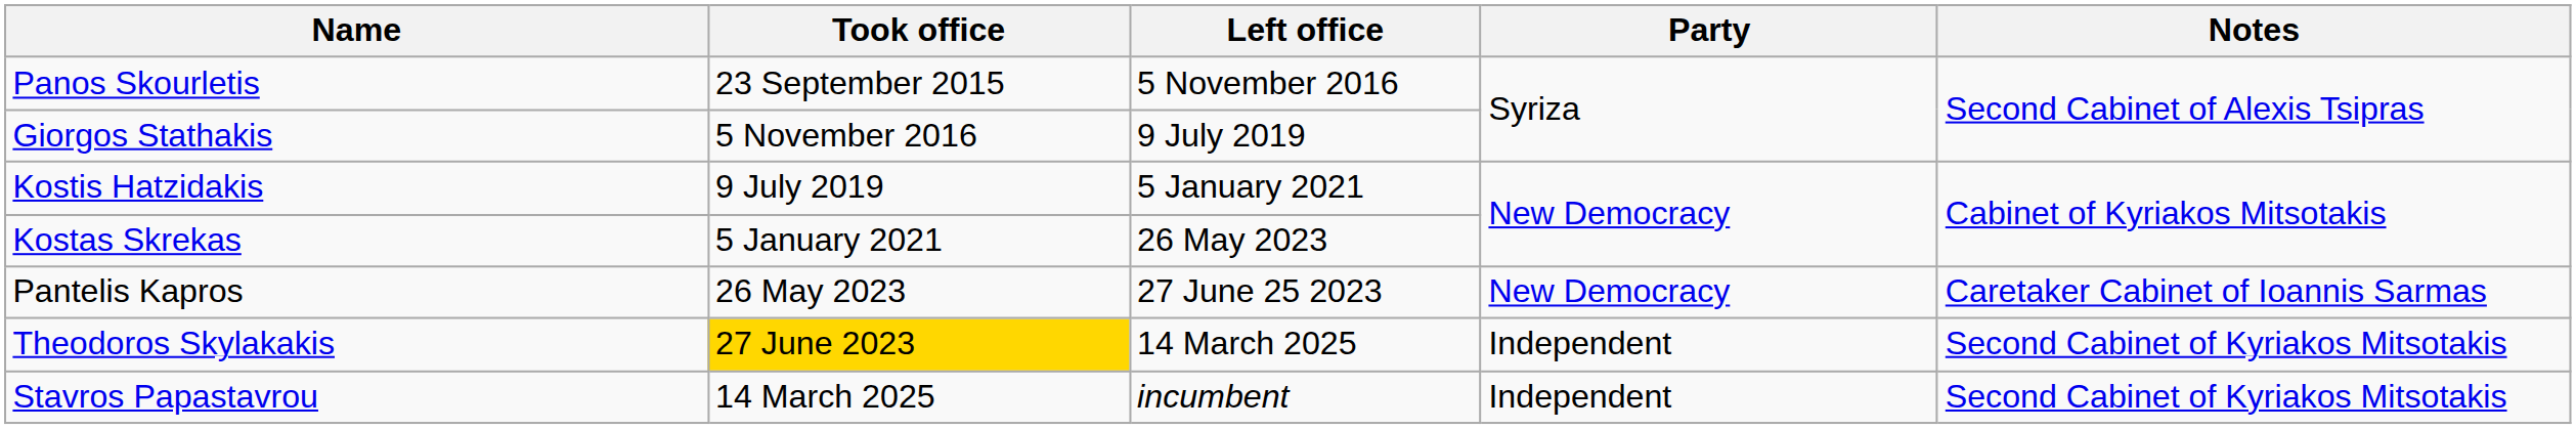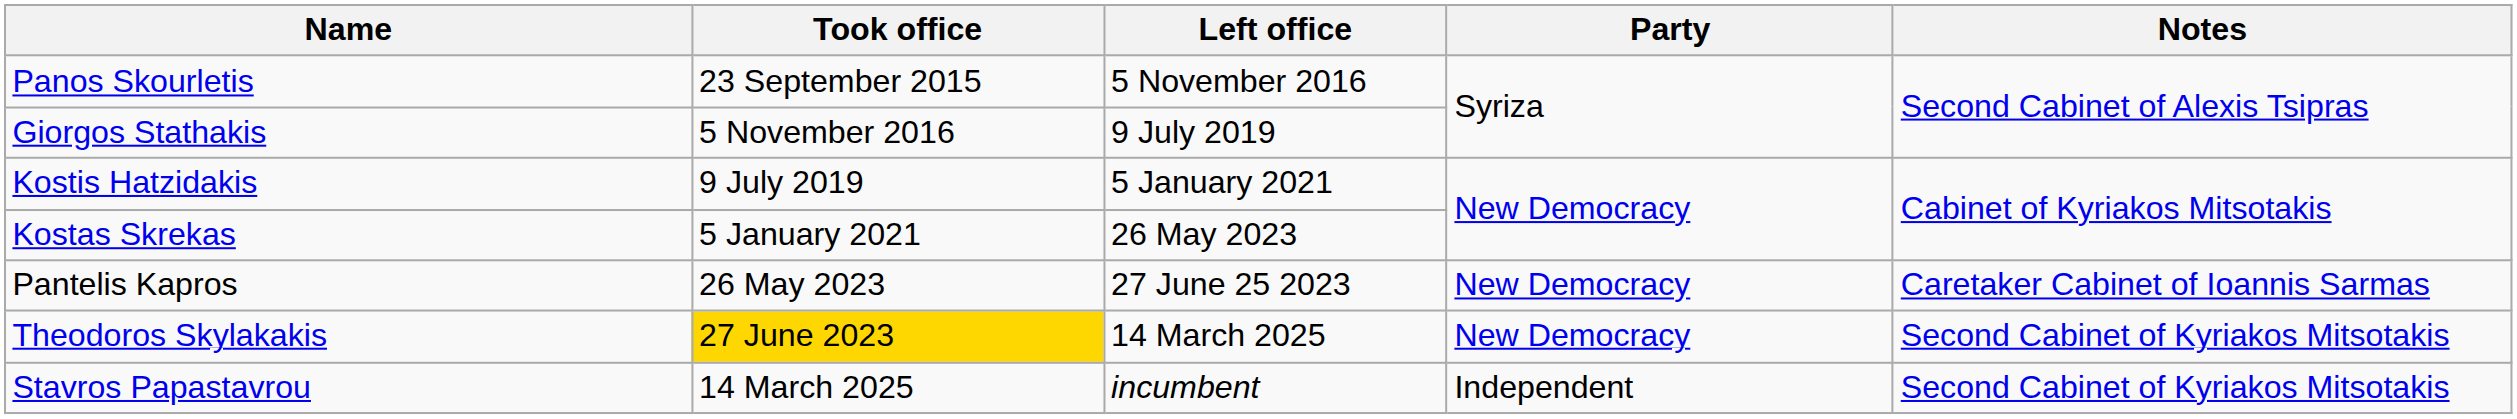 <table class="wikitable">
 <tr>
 <th width="20%">Name</th>
 <th width="12%">Took office</th>
 <th width="10%">Left office</th>
 <th width="13%">Party</th>
 <th width="18%">Notes</th>
 </tr>
 <tr>
 <td><a href='#'>Panos Skourletis</a></td>
 <td>23 September 2015</td>
 <td>5 November 2016</td>
 <td rowspan=2>Syriza</td>
 <td rowspan=2><a href='#'>Second Cabinet of Alexis Tsipras</a></td>
 </tr>
 <tr>
 <td><a href='#'>Giorgos Stathakis</a></td>
 <td>5 November 2016</td>
 <td>9 July 2019</td>
 </tr>
 <tr>
 <td><a href='#'>Kostis Hatzidakis</a></td>
 <td>9 July 2019</td>
 <td>5 January 2021</td>
 <td rowspan=2><a href='#'>New Democracy</a></td>
 <td rowspan=2><a href='#'>Cabinet of Kyriakos Mitsotakis</a></td>
 </tr>
 <tr>
 <td><a href='#'>Kostas Skrekas</a></td>
 <td>5 January 2021</td>
 <td>26 May 2023</td>
 </tr>
 <tr>
 <td>Pantelis Kapros</td>
 <td>26 May 2023</td>
 <td>27 June 25 2023</td>
 <td rowspan=1><a href='#'>New Democracy</a></td>
 <td><a href='#'>Caretaker Cabinet of Ioannis Sarmas</a></td>
 </tr>
 <tr>
 <td><a href='#'>Theodoros Skylakakis</a></td>
 <td style="background: gold;">27 June 2023</td>
 <td>14 March 2025</td>
-<td>Independent</td>
+<td rowspan=1><a href='#'>New Democracy</a></td>
 <td rowspan=1><a href='#'>Second Cabinet of Kyriakos Mitsotakis</a></td>
 </tr>
 <tr>
 <td><a href='#'>Stavros Papastavrou</a></td>
 <td>14 March 2025</td>
 <td><em>incumbent</em></td>
 <td>Independent</td>
 <td rowspan=1><a href='#'>Second Cabinet of Kyriakos Mitsotakis</a></td>
 </tr>
 </table>
